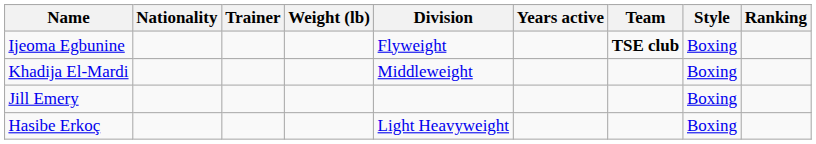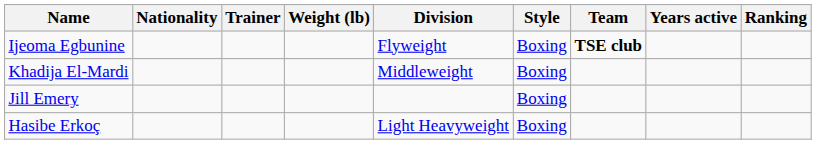 <table class="wikitable sortable">
 <tr>
 <th><strong>Name</strong></th>
 <th><strong>Nationality</strong></th>
 <th><strong>Trainer</strong></th>
 <th><strong>Weight (lb)</strong></th>
 <th><strong>Division</strong></th>
+<th><strong>Style</strong></th>
+<th><strong>Team</strong></th>
 <th><strong>Years active</strong></th>
-<th><strong>Team</strong></th>
-<th><strong>Style</strong></th>
 <th><strong>Ranking</strong></th>
 </tr>
 <tr>
 <td><a href='#'>Ijeoma Egbunine</a></td>
 <td></td>
 <td></td>
 <td></td>
 <td><a href='#'>Flyweight</a></td>
+<td><a href='#'>Boxing</a></td>
+<td><strong>TSE club</strong></td>
 <td></td>
-<td><strong>TSE club</strong></td>
-<td><a href='#'>Boxing</a></td>
 <td></td>
 </tr>
 <tr>
 <td><a href='#'>Khadija El-Mardi</a></td>
 <td></td>
 <td></td>
 <td></td>
 <td><a href='#'>Middleweight</a></td>
+<td><a href='#'>Boxing</a></td>
 <td></td>
 <td></td>
-<td><a href='#'>Boxing</a></td>
 <td></td>
 </tr>
 <tr>
 <td><a href='#'>Jill Emery</a></td>
 <td></td>
 <td></td>
 <td></td>
 <td></td>
+<td><a href='#'>Boxing</a></td>
 <td></td>
 <td></td>
-<td><a href='#'>Boxing</a></td>
 <td></td>
 </tr>
 <tr>
 <td><a href='#'>Hasibe Erkoç</a></td>
 <td></td>
 <td></td>
 <td></td>
 <td><a href='#'>Light Heavyweight</a></td>
+<td><a href='#'>Boxing</a></td>
 <td></td>
 <td></td>
-<td><a href='#'>Boxing</a></td>
 <td></td>
 </tr>
 </table>
